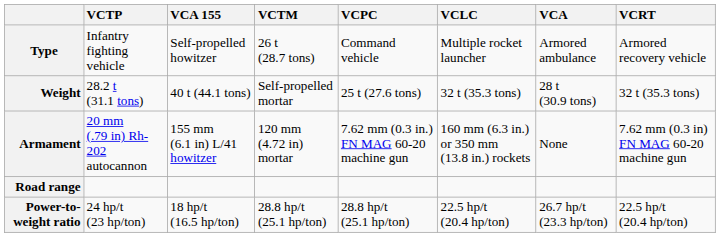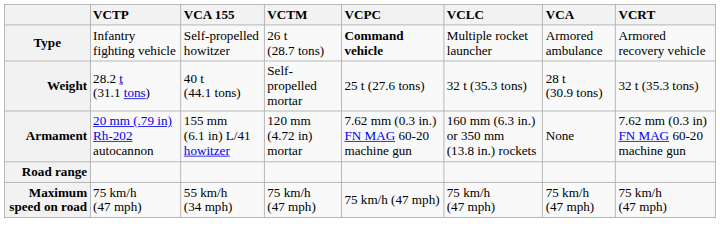 <table class="wikitable" text-align:left;" summary="Characteristics of TAM variants">
 <tr style="vertical-align:bottom; border-bottom:1px solid #999;">
 <th></th>
 <th style="text-align:left;">VCTP</th>
 <th style="text-align:left;">VCA 155</th>
 <th style="text-align:left;">VCTM</th>
 <th style="text-align:left;">VCPC</th>
 <th style="text-align:left;">VCLC</th>
 <th style="text-align:left;">VCA</th>
 <th style="text-align:left;">VCRT</th>
 </tr>
 <tr>
 <th>Type</th>
 <td>Infantry fighting vehicle</td>
 <td>Self-propelled howitzer</td>
 <td>26 t (28.7 tons)</td>
-<td>Command vehicle</td>
+<td><strong>Command vehicle</strong></td>
 <td>Multiple rocket launcher</td>
 <td>Armored ambulance</td>
 <td>Armored recovery vehicle</td>
 </tr>
 <tr>
 <th style="text-align:right;">Weight</th>
 <td>28.2 <a href='#'>t</a> (31.1 <a href='#'>tons</a>)</td>
 <td>40 t (44.1 tons)</td>
 <td>Self-propelled mortar</td>
 <td>25 t (27.6 tons)</td>
 <td>32 t (35.3 tons)</td>
 <td>28 t (30.9 tons)</td>
 <td>32 t (35.3 tons)</td>
 </tr>
 <tr>
 <th style="text-align:right;">Armament</th>
 <td><a href='#'>20 mm (.79 in) Rh-202</a> autocannon</td>
 <td>155 mm (6.1 in) L/41 <a href='#'>howitzer</a></td>
 <td>120 mm (4.72 in) mortar</td>
 <td>7.62 mm (0.3 in.) <a href='#'>FN MAG</a> 60-20 machine gun</td>
 <td>160 mm (6.3 in.) or 350 mm (13.8 in.) rockets</td>
 <td>None</td>
 <td>7.62 mm (0.3 in) <a href='#'>FN MAG</a> 60-20 machine gun</td>
 </tr>
 <tr>
 <th style="text-align:right;">Road range</th>
 <td></td>
 <td></td>
 <td></td>
 <td></td>
 <td></td>
 <td></td>
 <td></td>
 </tr>
 <tr>
-<th style="text-align:right;">Power-to-weight ratio</th>
-<td>24 hp/t<br>(23 hp/ton)</td>
-<td>18 hp/t<br>(16.5 hp/ton)</td>
-<td>28.8 hp/t<br>(25.1 hp/ton)</td>
-<td>28.8 hp/t<br>(25.1 hp/ton)</td>
-<td>22.5 hp/t<br>(20.4 hp/ton)</td>
-<td>26.7 hp/t<br>(23.3 hp/ton)</td>
-<td>22.5 hp/t<br>(20.4 hp/ton)</td>
+<th style="text-align:right;">Maximum speed on road</th>
+<td>75 km/h (47 mph)</td>
+<td>55 km/h (34 mph)</td>
+<td>75 km/h (47 mph)</td>
+<td>75 km/h (47 mph)</td>
+<td>75 km/h (47 mph)</td>
+<td>75 km/h (47 mph)</td>
+<td>75 km/h (47 mph)</td>
 </tr>
 </table>
